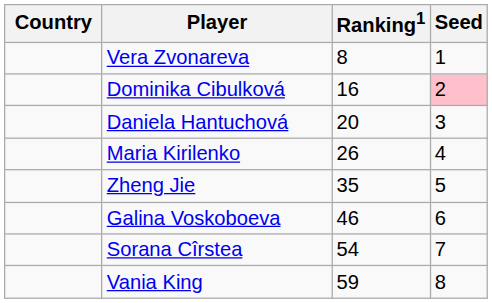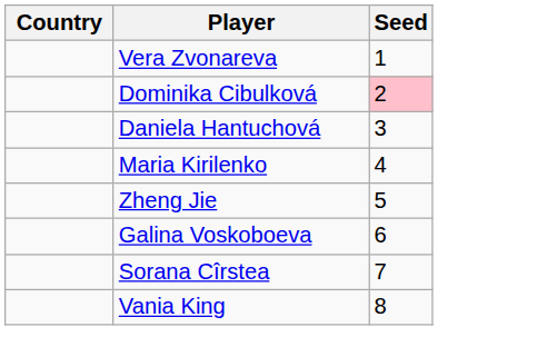 <table class="sortable wikitable">
 <tr>
 <th width="70">Country</th>
 <th width="175">Player</th>
-<th>Ranking<sup>1</sup></th>
 <th>Seed</th>
 </tr>
 <tr>
 <td></td>
 <td><a href='#'>Vera Zvonareva</a></td>
-<td>8</td>
 <td>1</td>
 </tr>
 <tr>
 <td></td>
 <td><a href='#'>Dominika Cibulková</a></td>
-<td>16</td>
 <td style="background: pink;">2</td>
 </tr>
 <tr>
 <td></td>
 <td><a href='#'>Daniela Hantuchová</a></td>
-<td>20</td>
 <td>3</td>
 </tr>
 <tr>
 <td></td>
 <td><a href='#'>Maria Kirilenko</a></td>
-<td>26</td>
 <td>4</td>
 </tr>
 <tr>
 <td></td>
 <td><a href='#'>Zheng Jie</a></td>
-<td>35</td>
 <td>5</td>
 </tr>
 <tr>
 <td></td>
 <td><a href='#'>Galina Voskoboeva</a></td>
-<td>46</td>
 <td>6</td>
 </tr>
 <tr>
 <td></td>
 <td><a href='#'>Sorana Cîrstea</a></td>
-<td>54</td>
 <td>7</td>
 </tr>
 <tr>
 <td></td>
 <td><a href='#'>Vania King</a></td>
-<td>59</td>
 <td>8</td>
 </tr>
 </table>
